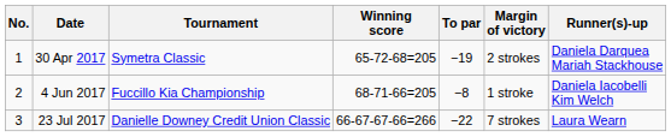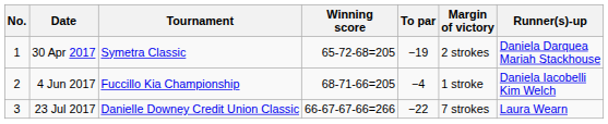 <table class="wikitable" style="font-size:95%;">
 <tr>
 <th>No.</th>
 <th>Date</th>
 <th>Tournament</th>
 <th>Winning<br>score</th>
 <th>To par</th>
 <th>Margin<br>of victory</th>
 <th>Runner(s)-up</th>
 </tr>
 <tr>
 <td align=center>1</td>
 <td align=right>30 Apr <a href='#'>2017</a></td>
 <td><a href='#'>Symetra Classic</a></td>
 <td align=right>65-72-68=205</td>
 <td align=center>−19</td>
 <td>2 strokes</td>
 <td> <a href='#'>Daniela Darquea</a><br> <a href='#'>Mariah Stackhouse</a></td>
 </tr>
 <tr>
 <td align=center>2</td>
 <td align=right>4 Jun 2017</td>
 <td><a href='#'>Fuccillo Kia Championship</a></td>
 <td align=right>68-71-66=205</td>
-<td align=center>−8</td>
+<td align=center>−4</td>
 <td>1 stroke</td>
 <td> <a href='#'>Daniela Iacobelli</a><br> <a href='#'>Kim Welch</a></td>
 </tr>
 <tr>
 <td align=center>3</td>
 <td align=right>23 Jul 2017</td>
 <td><a href='#'>Danielle Downey Credit Union Classic</a></td>
 <td align=right>66-67-67-66=266</td>
 <td align=center>−22</td>
 <td>7 strokes</td>
 <td> <a href='#'>Laura Wearn</a></td>
 </tr>
 </table>
